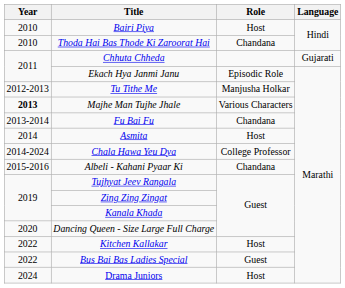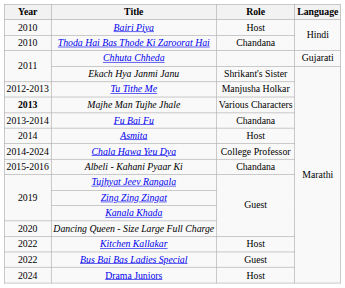 <table class="wikitable" style="text-align:center;">
 <tr>
 <th>Year</th>
 <th>Title</th>
 <th>Role</th>
 <th>Language</th>
 </tr>
 <tr>
 <td>2010</td>
 <td><em><a href='#'>Bairi Piya</a></em></td>
 <td>Host</td>
 <td rowspan="2">Hindi</td>
 </tr>
 <tr>
 <td>2010</td>
 <td><em><a href='#'>Thoda Hai Bas Thode Ki Zaroorat Hai</a></em></td>
 <td>Chandana</td>
 </tr>
 <tr>
 <td rowspan="2">2011</td>
 <td><em><a href='#'>Chhuta Chheda</a></em></td>
 <td></td>
 <td>Gujarati</td>
 </tr>
 <tr>
 <td><em>Ekach Hya Janmi Janu</em></td>
-<td>Episodic Role</td>
+<td>Shrikant's Sister</td>
 <td rowspan="14">Marathi</td>
 </tr>
 <tr>
 <td>2012-2013</td>
 <td><em><a href='#'>Tu Tithe Me</a></em></td>
 <td>Manjusha Holkar</td>
 </tr>
 <tr>
 <td><strong>2013</strong></td>
 <td><em>Majhe Man Tujhe Jhale</em></td>
 <td>Various Characters</td>
 </tr>
 <tr>
 <td>2013-2014</td>
 <td><em><a href='#'>Fu Bai Fu</a></em></td>
 <td>Chandana</td>
 </tr>
 <tr>
 <td>2014</td>
 <td><em><a href='#'>Asmita</a></em></td>
 <td>Host</td>
 </tr>
 <tr>
 <td>2014-2024</td>
 <td><em><a href='#'>Chala Hawa Yeu Dya</a></em></td>
 <td>College Professor</td>
 </tr>
 <tr>
 <td>2015-2016</td>
 <td><em>Albeli - Kahani Pyaar Ki</em></td>
 <td>Chandana</td>
 </tr>
 <tr>
 <td rowspan="3">2019</td>
 <td><em><a href='#'>Tujhyat Jeev Rangala</a></em></td>
 <td rowspan="4">Guest</td>
 </tr>
 <tr>
 <td><em><a href='#'>Zing Zing Zingat</a></em></td>
 </tr>
 <tr>
 <td><em><a href='#'>Kanala Khada</a></em></td>
 </tr>
 <tr>
 <td>2020</td>
 <td><em>Dancing Queen</em> - <em>Size Large Full Charge</em></td>
 </tr>
 <tr>
 <td>2022</td>
 <td><em><a href='#'>Kitchen Kallakar</a></em></td>
 <td>Host</td>
 </tr>
 <tr>
 <td>2022</td>
 <td><em><a href='#'>Bus Bai Bas Ladies Special</a></em></td>
 <td>Guest</td>
 </tr>
 <tr>
 <td>2024</td>
 <td><a href='#'>Drama Juniors</a></td>
 <td>Host</td>
 </tr>
 </table>
